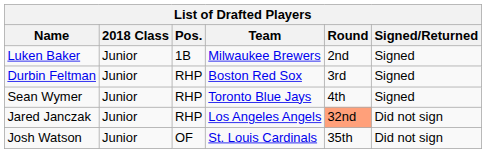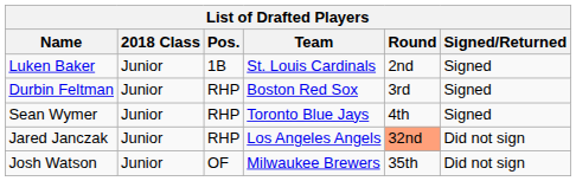 <table class="wikitable collapsible">
 <tr>
 <th colspan="7">List of Drafted Players</th>
 </tr>
 <tr>
 <th>Name</th>
 <th>2018 Class</th>
 <th>Pos.</th>
 <th>Team</th>
 <th>Round</th>
 <th>Signed/Returned</th>
 </tr>
 <tr>
 <td><a href='#'>Luken Baker</a></td>
 <td>Junior</td>
 <td>1B</td>
-<td><a href='#'>Milwaukee Brewers</a></td>
+<td><a href='#'>St. Louis Cardinals</a></td>
 <td>2nd</td>
 <td>Signed</td>
 </tr>
 <tr>
 <td><a href='#'>Durbin Feltman</a></td>
 <td>Junior</td>
 <td>RHP</td>
 <td><a href='#'>Boston Red Sox</a></td>
 <td>3rd</td>
 <td>Signed</td>
 </tr>
 <tr>
 <td>Sean Wymer</td>
 <td>Junior</td>
 <td>RHP</td>
 <td><a href='#'>Toronto Blue Jays</a></td>
 <td>4th</td>
 <td>Signed</td>
 </tr>
 <tr>
 <td>Jared Janczak</td>
 <td>Junior</td>
 <td>RHP</td>
 <td><a href='#'>Los Angeles Angels</a></td>
 <td style="background: lightsalmon;">32nd</td>
 <td>Did not sign</td>
 </tr>
 <tr>
 <td>Josh Watson</td>
 <td>Junior</td>
 <td>OF</td>
-<td><a href='#'>St. Louis Cardinals</a></td>
+<td><a href='#'>Milwaukee Brewers</a></td>
 <td>35th</td>
 <td>Did not sign</td>
 </tr>
 </table>
